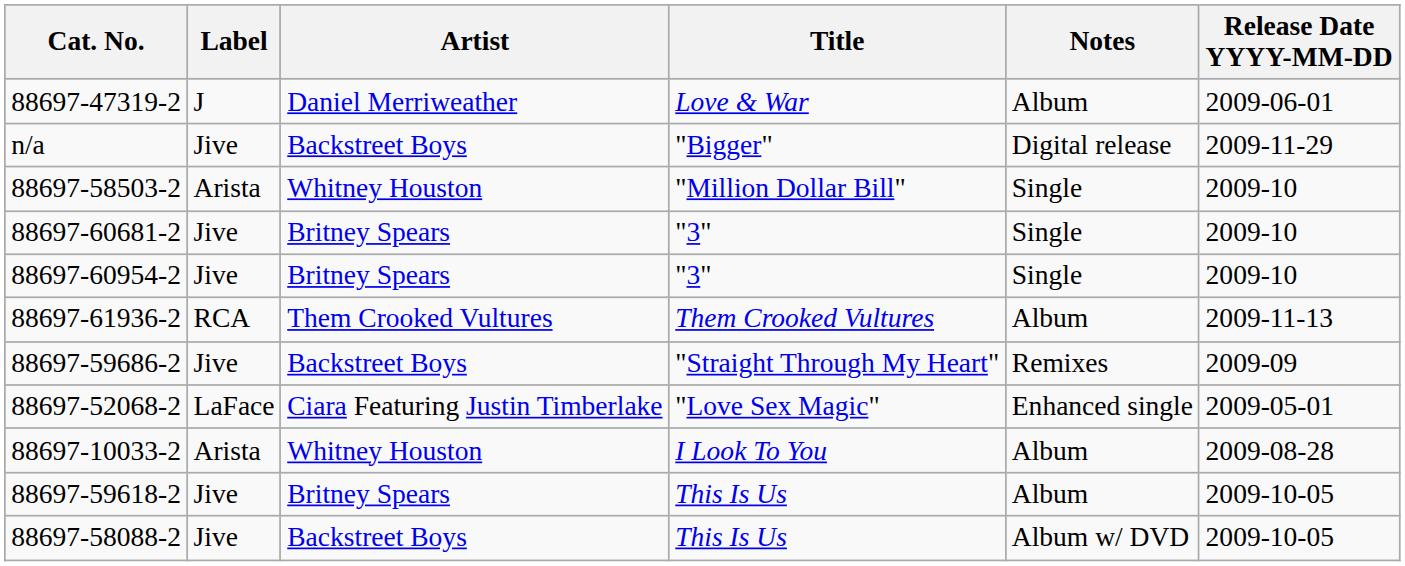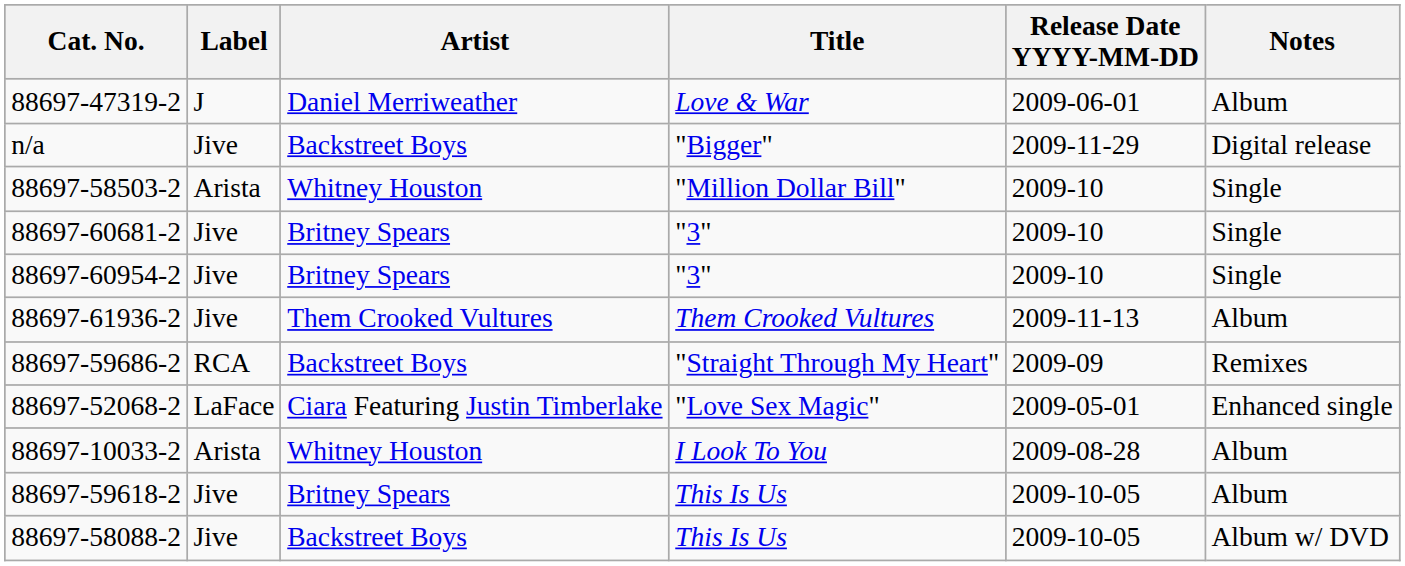 <table class="wikitable sortable">
 <tr>
 <th>Cat. No.</th>
 <th>Label</th>
 <th>Artist</th>
 <th>Title</th>
+<th>Release Date<br>YYYY-MM-DD</th>
 <th>Notes</th>
-<th>Release Date<br>YYYY-MM-DD</th>
 </tr>
 <tr>
 <td>88697-47319-2</td>
 <td>J</td>
 <td><a href='#'>Daniel Merriweather</a></td>
 <td><em><a href='#'>Love & War</a></em></td>
+<td>2009-06-01</td>
 <td>Album</td>
-<td>2009-06-01</td>
 </tr>
 <tr>
 <td>n/a</td>
 <td>Jive</td>
 <td><a href='#'>Backstreet Boys</a></td>
 <td>"<a href='#'>Bigger</a>"</td>
+<td>2009-11-29</td>
 <td>Digital release</td>
-<td>2009-11-29</td>
 </tr>
 <tr>
 <td>88697-58503-2</td>
 <td>Arista</td>
 <td><a href='#'>Whitney Houston</a></td>
 <td>"<a href='#'>Million Dollar Bill</a>"</td>
+<td>2009-10</td>
 <td>Single</td>
-<td>2009-10</td>
 </tr>
 <tr>
 <td>88697-60681-2</td>
 <td>Jive</td>
 <td><a href='#'>Britney Spears</a></td>
 <td>"<a href='#'>3</a>"</td>
+<td>2009-10</td>
 <td>Single</td>
-<td>2009-10</td>
 </tr>
 <tr>
 <td>88697-60954-2</td>
 <td>Jive</td>
 <td><a href='#'>Britney Spears</a></td>
 <td>"<a href='#'>3</a>"</td>
+<td>2009-10</td>
 <td>Single</td>
-<td>2009-10</td>
 </tr>
 <tr>
 <td>88697-61936-2</td>
-<td>RCA</td>
+<td>Jive</td>
 <td><a href='#'>Them Crooked Vultures</a></td>
 <td><em><a href='#'>Them Crooked Vultures</a></em></td>
+<td>2009-11-13</td>
 <td>Album</td>
-<td>2009-11-13</td>
 </tr>
 <tr>
 <td>88697-59686-2</td>
-<td>Jive</td>
+<td>RCA</td>
 <td><a href='#'>Backstreet Boys</a></td>
 <td>"<a href='#'>Straight Through My Heart</a>"</td>
+<td>2009-09</td>
 <td>Remixes</td>
-<td>2009-09</td>
 </tr>
 <tr>
 <td>88697-52068-2</td>
 <td>LaFace</td>
 <td><a href='#'>Ciara</a> Featuring <a href='#'>Justin Timberlake</a></td>
 <td>"<a href='#'>Love Sex Magic</a>"</td>
+<td>2009-05-01</td>
 <td>Enhanced single</td>
-<td>2009-05-01</td>
 </tr>
 <tr>
 <td>88697-10033-2</td>
 <td>Arista</td>
 <td><a href='#'>Whitney Houston</a></td>
 <td><em><a href='#'>I Look To You</a></em></td>
+<td>2009-08-28</td>
 <td>Album</td>
-<td>2009-08-28</td>
 </tr>
 <tr>
 <td>88697-59618-2</td>
 <td>Jive</td>
 <td><a href='#'>Britney Spears</a></td>
 <td><em><a href='#'>This Is Us</a></em></td>
+<td>2009-10-05</td>
 <td>Album</td>
-<td>2009-10-05</td>
 </tr>
 <tr>
 <td>88697-58088-2</td>
 <td>Jive</td>
 <td><a href='#'>Backstreet Boys</a></td>
 <td><em><a href='#'>This Is Us</a></em></td>
+<td>2009-10-05</td>
 <td>Album w/ DVD</td>
-<td>2009-10-05</td>
 </tr>
 </table>
